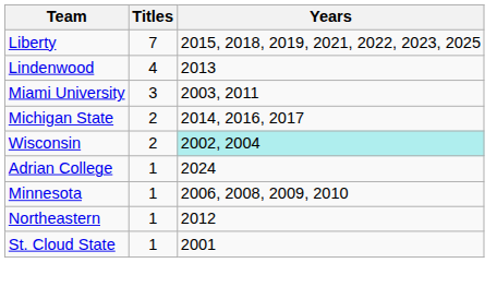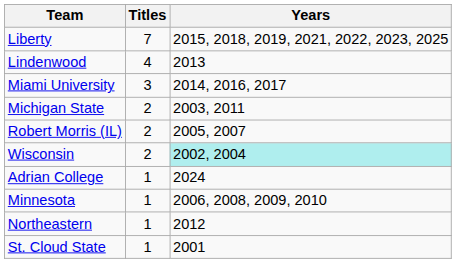 <table class="wikitable">
 <tr>
 <th>Team</th>
 <th>Titles</th>
 <th>Years</th>
 </tr>
 <tr>
 <td><a href='#'>Liberty</a></td>
 <td align=center>7</td>
 <td>2015, 2018, 2019, 2021, 2022, 2023, 2025</td>
 </tr>
 <tr>
 <td><a href='#'>Lindenwood</a></td>
 <td align=center>4</td>
 <td>2013</td>
 </tr>
 <tr>
 <td><a href='#'>Miami University</a></td>
 <td align=center>3</td>
-<td>2003, 2011</td>
+<td>2014, 2016, 2017</td>
 </tr>
 <tr>
 <td><a href='#'>Michigan State</a></td>
 <td align=center>2</td>
-<td>2014, 2016, 2017</td>
+<td>2003, 2011</td>
+</tr>
+<tr>
+<td><a href='#'>Robert Morris (IL)</a></td>
+<td align=center>2</td>
+<td>2005, 2007</td>
 </tr>
 <tr>
 <td><a href='#'>Wisconsin</a></td>
 <td align=center>2</td>
 <td style="background: paleturquoise;">2002, 2004</td>
 </tr>
 <tr>
 <td><a href='#'>Adrian College</a></td>
 <td align=center>1</td>
 <td>2024</td>
 </tr>
 <tr>
 <td><a href='#'>Minnesota</a></td>
 <td align=center>1</td>
 <td>2006, 2008, 2009, 2010</td>
 </tr>
 <tr>
 <td><a href='#'>Northeastern</a></td>
 <td align=center>1</td>
 <td>2012</td>
 </tr>
 <tr>
 <td><a href='#'>St. Cloud State</a></td>
 <td align=center>1</td>
 <td>2001</td>
 </tr>
 </table>
